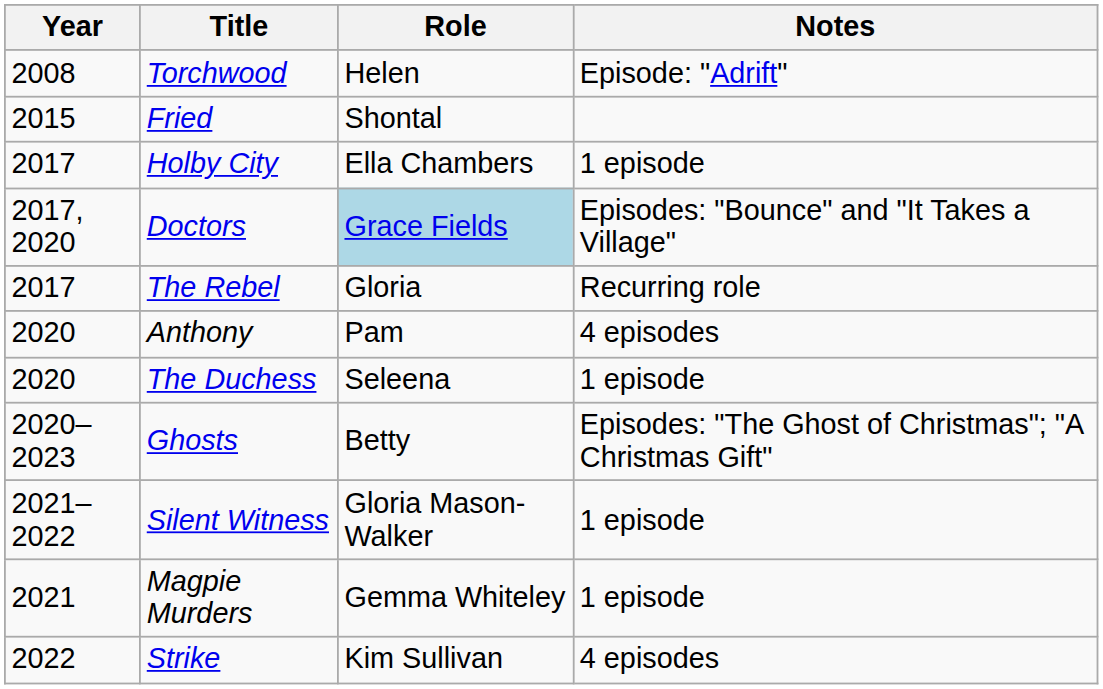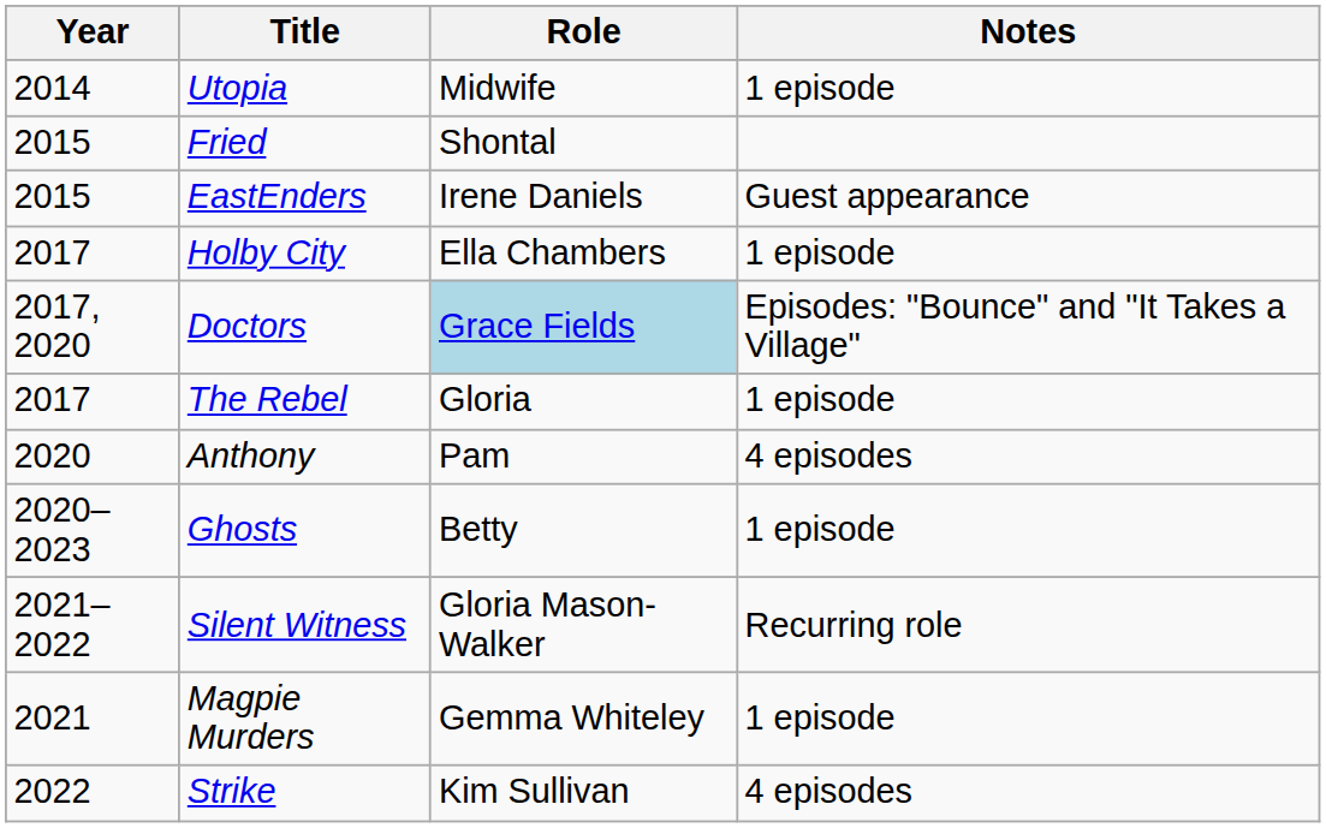 <table class="wikitable sortable">
 <tr>
 <th>Year</th>
 <th>Title</th>
 <th>Role</th>
 <th>Notes</th>
 </tr>
 <tr>
-<td>2008</td>
-<td><em><a href='#'>Torchwood</a></em></td>
-<td>Helen</td>
-<td>Episode: "<a href='#'>Adrift</a>"</td>
+<td>2014</td>
+<td><em><a href='#'>Utopia</a></em></td>
+<td>Midwife</td>
+<td>1 episode</td>
 </tr>
 <tr>
 <td>2015</td>
 <td><em><a href='#'>Fried</a></em></td>
 <td>Shontal</td>
 <td></td>
+</tr>
+<tr>
+<td>2015</td>
+<td><em><a href='#'>EastEnders</a></em></td>
+<td>Irene Daniels</td>
+<td>Guest appearance</td>
 </tr>
 <tr>
 <td>2017</td>
 <td><em><a href='#'>Holby City</a></em></td>
 <td>Ella Chambers</td>
 <td>1 episode</td>
 </tr>
 <tr>
 <td>2017, 2020</td>
 <td><em><a href='#'>Doctors</a></em></td>
 <td style="background: lightblue;"><a href='#'>Grace Fields</a></td>
 <td>Episodes: "Bounce" and "It Takes a Village"</td>
 </tr>
 <tr>
 <td>2017</td>
 <td><em><a href='#'>The Rebel</a></em></td>
 <td>Gloria</td>
-<td>Recurring role</td>
+<td>1 episode</td>
 </tr>
 <tr>
 <td>2020</td>
 <td><em>Anthony</em></td>
 <td>Pam</td>
 <td>4 episodes</td>
 </tr>
 <tr>
-<td>2020</td>
-<td><em><a href='#'>The Duchess</a></em></td>
-<td>Seleena</td>
-<td>1 episode</td>
-</tr>
-<tr>
 <td>2020–2023</td>
 <td><em><a href='#'>Ghosts</a></em></td>
 <td>Betty</td>
-<td>Episodes: "The Ghost of Christmas"; "A Christmas Gift"</td>
+<td>1 episode</td>
 </tr>
 <tr>
 <td>2021–2022</td>
 <td><em><a href='#'>Silent Witness</a></em></td>
 <td>Gloria Mason-Walker</td>
-<td>1 episode</td>
+<td>Recurring role</td>
 </tr>
 <tr>
 <td>2021</td>
 <td><em>Magpie Murders</em></td>
 <td>Gemma Whiteley</td>
 <td>1 episode</td>
 </tr>
 <tr>
 <td>2022</td>
 <td><em><a href='#'>Strike</a></em></td>
 <td>Kim Sullivan</td>
 <td>4 episodes</td>
 </tr>
 </table>
